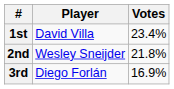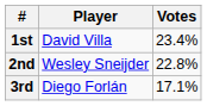 <table class="wikitable">
 <tr>
 <th>#</th>
 <th>Player</th>
 <th>Votes</th>
 </tr>
 <tr>
 <th>1st</th>
 <td> <a href='#'>David Villa</a></td>
 <td>23.4%</td>
 </tr>
 <tr>
 <th>2nd</th>
 <td> <a href='#'>Wesley Sneijder</a></td>
-<td>21.8%</td>
+<td>22.8%</td>
 </tr>
 <tr>
 <th>3rd</th>
 <td> <a href='#'>Diego Forlán</a></td>
-<td>16.9%</td>
+<td>17.1%</td>
 </tr>
 </table>
